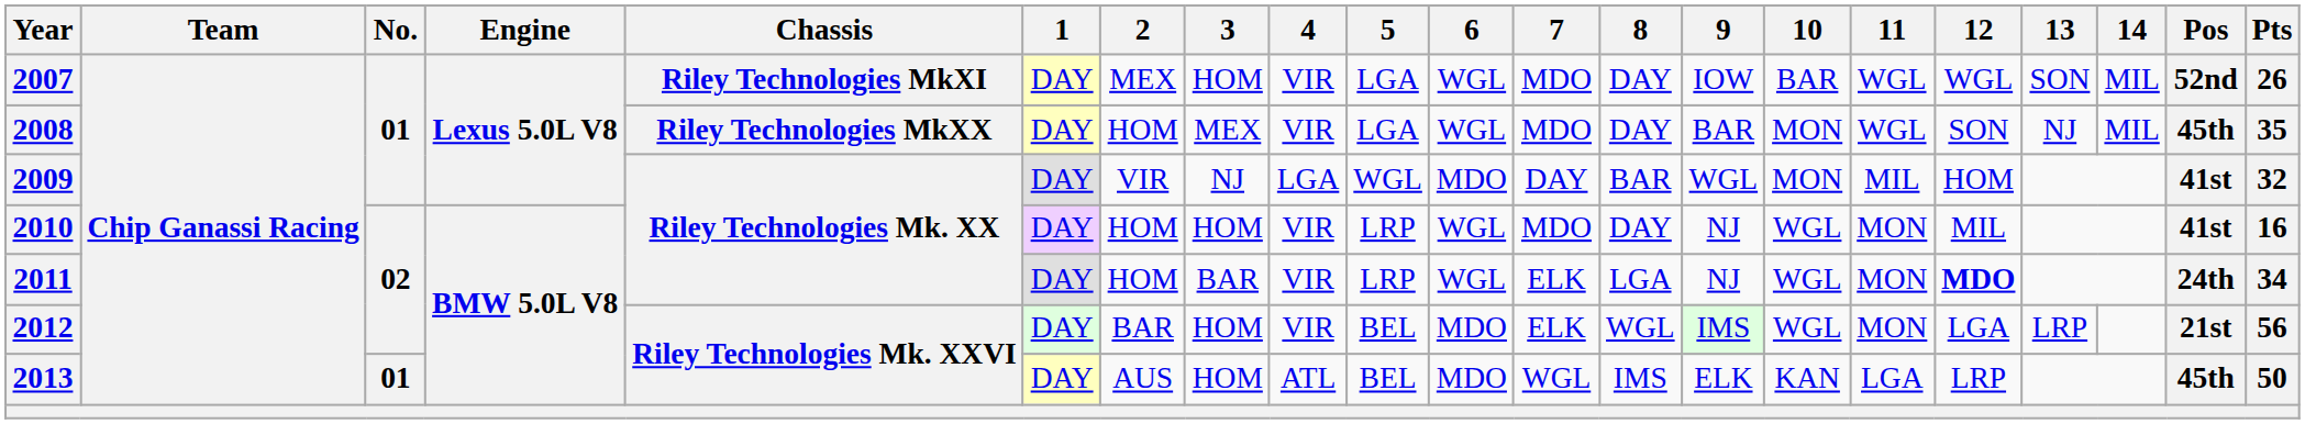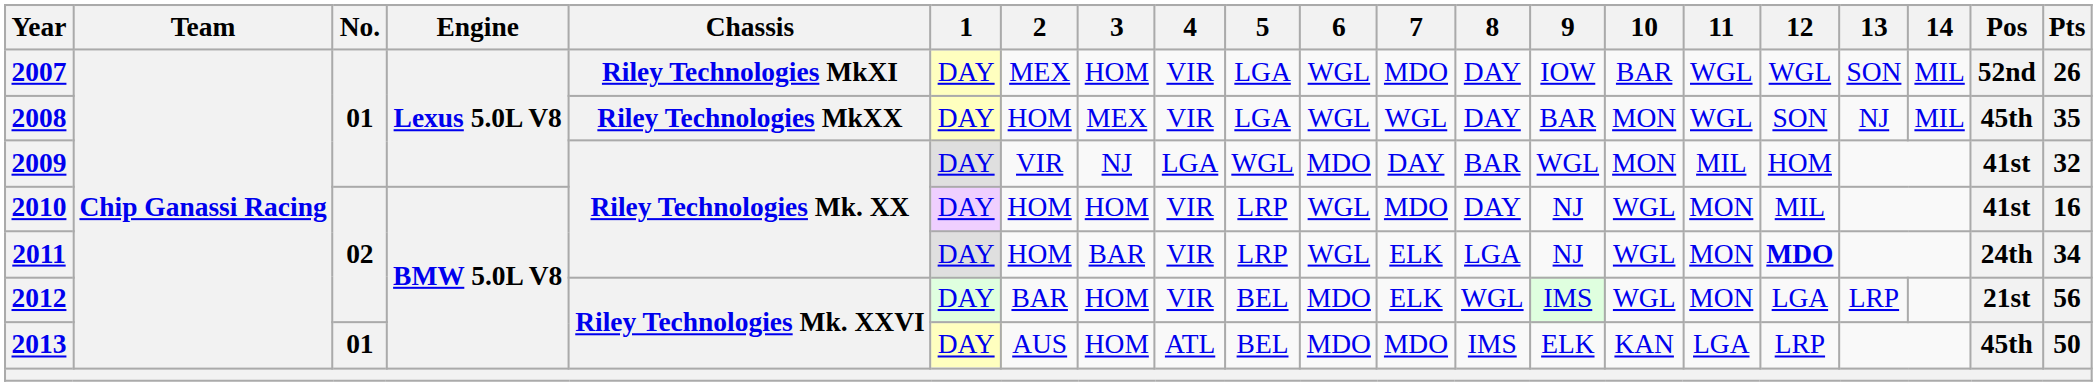 <table class="wikitable" style="text-align:center; font-size:85%">
 <tr>
 <th>Year</th>
 <th>Team</th>
 <th>No.</th>
 <th>Engine</th>
 <th>Chassis</th>
 <th>1</th>
 <th>2</th>
 <th>3</th>
 <th>4</th>
 <th>5</th>
 <th>6</th>
 <th>7</th>
 <th>8</th>
 <th>9</th>
 <th>10</th>
 <th>11</th>
 <th>12</th>
 <th>13</th>
 <th>14</th>
 <th>Pos</th>
 <th>Pts</th>
 </tr>
 <tr>
 <th><a href='#'>2007</a></th>
 <th rowspan=7 nowrap><a href='#'>Chip Ganassi Racing</a></th>
 <th rowspan=3>01</th>
 <th rowspan=3 nowrap><a href='#'>Lexus</a> 5.0L V8</th>
 <th nowrap><a href='#'>Riley Technologies</a> MkXI</th>
 <td style="background:#ffffbf;"><a href='#'>DAY</a><br></td>
 <td><a href='#'>MEX</a></td>
 <td><a href='#'>HOM</a></td>
 <td><a href='#'>VIR</a></td>
 <td><a href='#'>LGA</a></td>
 <td><a href='#'>WGL</a></td>
 <td><a href='#'>MDO</a></td>
 <td><a href='#'>DAY</a></td>
 <td><a href='#'>IOW</a></td>
 <td><a href='#'>BAR</a></td>
 <td><a href='#'>WGL</a></td>
 <td><a href='#'>WGL</a></td>
 <td><a href='#'>SON</a></td>
 <td><a href='#'>MIL</a></td>
 <th>52nd</th>
 <th>26</th>
 </tr>
 <tr>
 <th><a href='#'>2008</a></th>
 <th nowrap><a href='#'>Riley Technologies</a> MkXX</th>
 <td style="background:#ffffbf;"><a href='#'>DAY</a><br></td>
 <td><a href='#'>HOM</a></td>
 <td><a href='#'>MEX</a></td>
 <td><a href='#'>VIR</a></td>
 <td><a href='#'>LGA</a></td>
 <td><a href='#'>WGL</a></td>
-<td><a href='#'>MDO</a></td>
+<td><a href='#'>WGL</a></td>
 <td><a href='#'>DAY</a></td>
 <td><a href='#'>BAR</a></td>
 <td><a href='#'>MON</a></td>
 <td><a href='#'>WGL</a></td>
 <td><a href='#'>SON</a></td>
 <td><a href='#'>NJ</a></td>
 <td><a href='#'>MIL</a></td>
 <th>45th</th>
 <th>35</th>
 </tr>
 <tr>
 <th><a href='#'>2009</a></th>
 <th rowspan=3 nowrap><a href='#'>Riley Technologies</a> Mk. XX</th>
 <td style="background:#dfdfdf;"><a href='#'>DAY</a><br></td>
 <td><a href='#'>VIR</a></td>
 <td><a href='#'>NJ</a></td>
 <td><a href='#'>LGA</a></td>
 <td><a href='#'>WGL</a></td>
 <td><a href='#'>MDO</a></td>
 <td><a href='#'>DAY</a></td>
 <td><a href='#'>BAR</a></td>
 <td><a href='#'>WGL</a></td>
 <td><a href='#'>MON</a></td>
 <td><a href='#'>MIL</a></td>
 <td><a href='#'>HOM</a></td>
 <td colspan=2></td>
 <th>41st</th>
 <th>32</th>
 </tr>
 <tr>
 <th><a href='#'>2010</a></th>
 <th rowspan=3>02</th>
 <th rowspan=4 nowrap><a href='#'>BMW</a> 5.0L V8</th>
 <td style="background:#efcfff;"><a href='#'>DAY</a><br></td>
 <td><a href='#'>HOM</a></td>
 <td><a href='#'>HOM</a></td>
 <td><a href='#'>VIR</a></td>
 <td><a href='#'>LRP</a></td>
 <td><a href='#'>WGL</a></td>
 <td><a href='#'>MDO</a></td>
 <td><a href='#'>DAY</a></td>
 <td><a href='#'>NJ</a></td>
 <td><a href='#'>WGL</a></td>
 <td><a href='#'>MON</a></td>
 <td><a href='#'>MIL</a></td>
 <td colspan=2></td>
 <th>41st</th>
 <th>16</th>
 </tr>
 <tr>
 <th><a href='#'>2011</a></th>
 <td style="background:#dfdfdf;"><a href='#'>DAY</a><br></td>
 <td><a href='#'>HOM</a></td>
 <td><a href='#'>BAR</a></td>
 <td><a href='#'>VIR</a></td>
 <td><a href='#'>LRP</a></td>
 <td><a href='#'>WGL</a></td>
 <td><a href='#'>ELK</a></td>
 <td><a href='#'>LGA</a></td>
 <td><a href='#'>NJ</a></td>
 <td><a href='#'>WGL</a></td>
 <td><a href='#'>MON</a></td>
 <td><strong><a href='#'>MDO</a></strong></td>
 <td colspan=2></td>
 <th>24th</th>
 <th>34</th>
 </tr>
 <tr>
 <th><a href='#'>2012</a></th>
 <th rowspan=2 nowrap><a href='#'>Riley Technologies</a> Mk. XXVI</th>
 <td style="background:#dfffdf;"><a href='#'>DAY</a><br></td>
 <td><a href='#'>BAR</a></td>
 <td><a href='#'>HOM</a></td>
 <td><a href='#'>VIR</a></td>
 <td><a href='#'>BEL</a></td>
 <td><a href='#'>MDO</a></td>
 <td><a href='#'>ELK</a></td>
 <td><a href='#'>WGL</a></td>
 <td style="background:#dfffdf;"><a href='#'>IMS</a><br></td>
 <td><a href='#'>WGL</a></td>
 <td><a href='#'>MON</a></td>
 <td><a href='#'>LGA</a></td>
 <td><a href='#'>LRP</a></td>
 <td></td>
 <th>21st</th>
 <th>56</th>
 </tr>
 <tr>
 <th><a href='#'>2013</a></th>
 <th>01</th>
 <td style="background:#ffffbf;"><a href='#'>DAY</a><br></td>
 <td><a href='#'>AUS</a></td>
 <td><a href='#'>HOM</a></td>
 <td><a href='#'>ATL</a></td>
 <td><a href='#'>BEL</a></td>
 <td><a href='#'>MDO</a></td>
-<td><a href='#'>WGL</a></td>
+<td><a href='#'>MDO</a></td>
 <td><a href='#'>IMS</a></td>
 <td><a href='#'>ELK</a></td>
 <td><a href='#'>KAN</a></td>
 <td><a href='#'>LGA</a></td>
 <td><a href='#'>LRP</a></td>
 <td colspan=2></td>
 <th>45th</th>
 <th>50</th>
 </tr>
 <tr>
 <th colspan="21"></th>
 </tr>
 </table>
